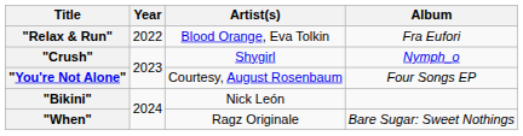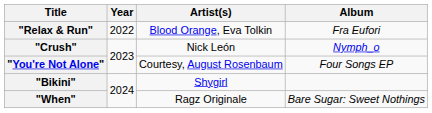 <table class="wikitable plainrowheaders" style="text-align:center;">
 <tr>
 <th scope="col" style="width:9em;">Title</th>
 <th scope="col">Year</th>
 <th scope="col">Artist(s)</th>
 <th scope="col">Album</th>
 </tr>
 <tr>
 <th scope="row">"Relax & Run"</th>
 <td>2022</td>
 <td><a href='#'>Blood Orange</a>, Eva Tolkin</td>
 <td><em>Fra Eufori</em></td>
 </tr>
 <tr>
 <th scope="row">"Crush"</th>
 <td rowspan="2">2023</td>
-<td><a href='#'>Shygirl</a></td>
+<td>Nick León</td>
 <td><em><a href='#'>Nymph_o</a></em></td>
 </tr>
 <tr>
 <th scope="row">"<a href='#'>You're Not Alone</a>"</th>
 <td>Courtesy, <a href='#'>August Rosenbaum</a></td>
 <td><em>Four Songs EP</em></td>
 </tr>
 <tr>
 <th scope="row">"Bikini"</th>
 <td rowspan="2">2024</td>
-<td>Nick León</td>
+<td><a href='#'>Shygirl</a></td>
 <td></td>
 </tr>
 <tr>
 <th scope="row">"When"</th>
 <td>Ragz Originale</td>
 <td><em>Bare Sugar: Sweet Nothings</em></td>
 </tr>
 </table>
